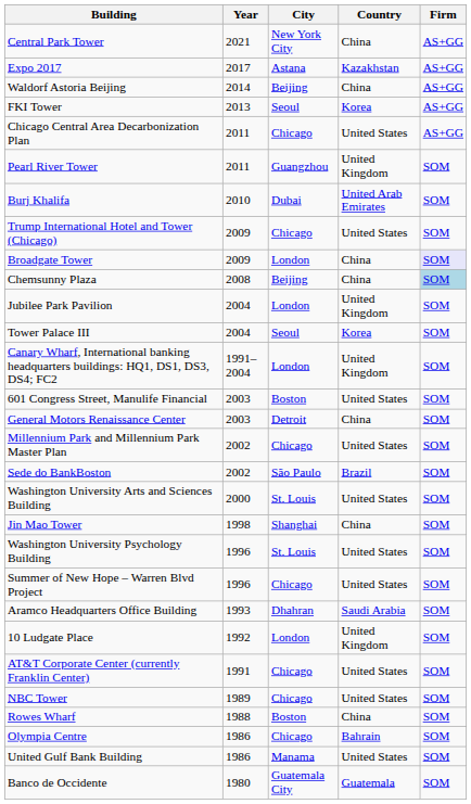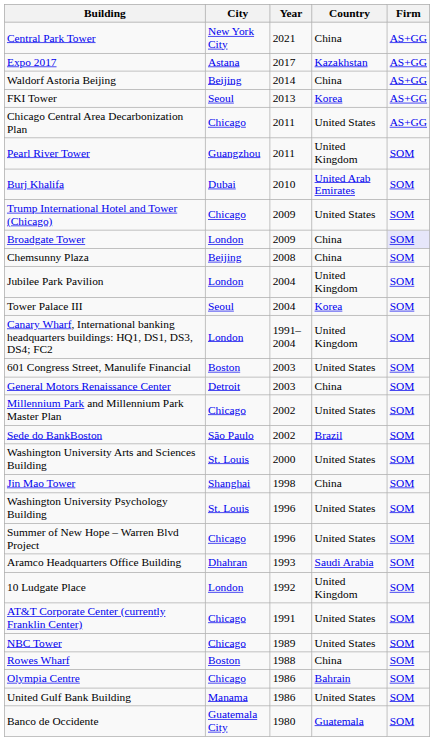 <table class="wikitable sortable" style="width:600px" border="1">
 <tr bgcolor="#CCCCCC">
 <th>Building</th>
+<th>City</th>
 <th>Year</th>
-<th>City</th>
 <th>Country</th>
 <th>Firm</th>
 </tr>
 <tr>
 <td><a href='#'>Central Park Tower</a></td>
+<td><a href='#'>New York City</a></td>
 <td>2021</td>
-<td><a href='#'>New York City</a></td>
 <td>China</td>
 <td><a href='#'>AS+GG</a></td>
 </tr>
 <tr>
 <td><a href='#'>Expo 2017</a></td>
+<td><a href='#'>Astana</a></td>
 <td>2017</td>
-<td><a href='#'>Astana</a></td>
 <td><a href='#'>Kazakhstan</a></td>
 <td><a href='#'>AS+GG</a></td>
 </tr>
 <tr>
 <td>Waldorf Astoria Beijing</td>
+<td><a href='#'>Beijing</a></td>
 <td>2014</td>
-<td><a href='#'>Beijing</a></td>
 <td>China</td>
 <td><a href='#'>AS+GG</a></td>
 </tr>
 <tr>
 <td>FKI Tower</td>
+<td><a href='#'>Seoul</a></td>
 <td>2013</td>
-<td><a href='#'>Seoul</a></td>
 <td><a href='#'>Korea</a></td>
 <td><a href='#'>AS+GG</a></td>
 </tr>
 <tr>
 <td>Chicago Central Area Decarbonization Plan</td>
+<td><a href='#'>Chicago</a></td>
 <td>2011</td>
-<td><a href='#'>Chicago</a></td>
 <td>United States</td>
 <td><a href='#'>AS+GG</a></td>
 </tr>
 <tr>
 <td><a href='#'>Pearl River Tower</a></td>
+<td><a href='#'>Guangzhou</a></td>
 <td>2011</td>
-<td><a href='#'>Guangzhou</a></td>
 <td>United Kingdom</td>
 <td><a href='#'>SOM</a></td>
 </tr>
 <tr>
 <td><a href='#'>Burj Khalifa</a></td>
+<td><a href='#'>Dubai</a></td>
 <td>2010</td>
-<td><a href='#'>Dubai</a></td>
 <td><a href='#'>United Arab Emirates</a></td>
 <td><a href='#'>SOM</a></td>
 </tr>
 <tr>
 <td><a href='#'>Trump International Hotel and Tower (Chicago)</a></td>
+<td><a href='#'>Chicago</a></td>
 <td>2009</td>
-<td><a href='#'>Chicago</a></td>
 <td>United States</td>
 <td><a href='#'>SOM</a></td>
 </tr>
 <tr>
 <td><a href='#'>Broadgate Tower</a></td>
+<td><a href='#'>London</a></td>
 <td>2009</td>
-<td><a href='#'>London</a></td>
 <td>China</td>
 <td style="background: lavender;"><a href='#'>SOM</a></td>
 </tr>
 <tr>
 <td>Chemsunny Plaza</td>
+<td><a href='#'>Beijing</a></td>
 <td>2008</td>
-<td><a href='#'>Beijing</a></td>
 <td>China</td>
-<td style="background: lightblue;"><a href='#'>SOM</a></td>
+<td><a href='#'>SOM</a></td>
 </tr>
 <tr>
 <td>Jubilee Park Pavilion</td>
+<td><a href='#'>London</a></td>
 <td>2004</td>
-<td><a href='#'>London</a></td>
 <td>United Kingdom</td>
 <td><a href='#'>SOM</a></td>
 </tr>
 <tr>
 <td>Tower Palace III</td>
+<td><a href='#'>Seoul</a></td>
 <td>2004</td>
-<td><a href='#'>Seoul</a></td>
 <td><a href='#'>Korea</a></td>
 <td><a href='#'>SOM</a></td>
 </tr>
 <tr>
 <td><a href='#'>Canary Wharf</a>, International banking headquarters buildings: HQ1, DS1, DS3, DS4; FC2</td>
+<td><a href='#'>London</a></td>
 <td>1991–2004</td>
-<td><a href='#'>London</a></td>
 <td>United Kingdom</td>
 <td><a href='#'>SOM</a></td>
 </tr>
 <tr>
 <td>601 Congress Street, Manulife Financial</td>
+<td><a href='#'>Boston</a></td>
 <td>2003</td>
-<td><a href='#'>Boston</a></td>
 <td>United States</td>
 <td><a href='#'>SOM</a></td>
 </tr>
 <tr>
 <td><a href='#'>General Motors Renaissance Center</a></td>
+<td><a href='#'>Detroit</a></td>
 <td>2003</td>
-<td><a href='#'>Detroit</a></td>
 <td>China</td>
 <td><a href='#'>SOM</a></td>
 </tr>
 <tr>
 <td><a href='#'>Millennium Park</a> and Millennium Park Master Plan</td>
+<td><a href='#'>Chicago</a></td>
 <td>2002</td>
-<td><a href='#'>Chicago</a></td>
 <td>United States</td>
 <td><a href='#'>SOM</a></td>
 </tr>
 <tr>
 <td><a href='#'>Sede do BankBoston</a></td>
+<td><a href='#'>São Paulo</a></td>
 <td>2002</td>
-<td><a href='#'>São Paulo</a></td>
 <td><a href='#'>Brazil</a></td>
 <td><a href='#'>SOM</a></td>
 </tr>
 <tr>
 <td>Washington University Arts and Sciences Building</td>
+<td><a href='#'>St. Louis</a></td>
 <td>2000</td>
-<td><a href='#'>St. Louis</a></td>
 <td>United States</td>
 <td><a href='#'>SOM</a></td>
 </tr>
 <tr>
 <td><a href='#'>Jin Mao Tower</a></td>
+<td><a href='#'>Shanghai</a></td>
 <td>1998</td>
-<td><a href='#'>Shanghai</a></td>
 <td>China</td>
 <td><a href='#'>SOM</a></td>
 </tr>
 <tr>
 <td>Washington University Psychology Building</td>
+<td><a href='#'>St. Louis</a></td>
 <td>1996</td>
-<td><a href='#'>St. Louis</a></td>
 <td>United States</td>
 <td><a href='#'>SOM</a></td>
 </tr>
 <tr>
 <td>Summer of New Hope – Warren Blvd Project</td>
+<td><a href='#'>Chicago</a></td>
 <td>1996</td>
-<td><a href='#'>Chicago</a></td>
 <td>United States</td>
 <td><a href='#'>SOM</a></td>
 </tr>
 <tr>
 <td>Aramco Headquarters Office Building</td>
+<td><a href='#'>Dhahran</a></td>
 <td>1993</td>
-<td><a href='#'>Dhahran</a></td>
 <td><a href='#'>Saudi Arabia</a></td>
 <td><a href='#'>SOM</a></td>
 </tr>
 <tr>
 <td>10 Ludgate Place</td>
+<td><a href='#'>London</a></td>
 <td>1992</td>
-<td><a href='#'>London</a></td>
 <td>United Kingdom</td>
 <td><a href='#'>SOM</a></td>
 </tr>
 <tr>
 <td><a href='#'>AT&T Corporate Center (currently Franklin Center)</a></td>
+<td><a href='#'>Chicago</a></td>
 <td>1991</td>
-<td><a href='#'>Chicago</a></td>
 <td>United States</td>
 <td><a href='#'>SOM</a></td>
 </tr>
 <tr>
 <td><a href='#'>NBC Tower</a></td>
+<td><a href='#'>Chicago</a></td>
 <td>1989</td>
-<td><a href='#'>Chicago</a></td>
 <td>United States</td>
 <td><a href='#'>SOM</a></td>
 </tr>
 <tr>
 <td><a href='#'>Rowes Wharf</a></td>
+<td><a href='#'>Boston</a></td>
 <td>1988</td>
-<td><a href='#'>Boston</a></td>
 <td>China</td>
 <td><a href='#'>SOM</a></td>
 </tr>
 <tr>
 <td><a href='#'>Olympia Centre</a></td>
+<td><a href='#'>Chicago</a></td>
 <td>1986</td>
-<td><a href='#'>Chicago</a></td>
 <td><a href='#'>Bahrain</a></td>
 <td><a href='#'>SOM</a></td>
 </tr>
 <tr>
 <td>United Gulf Bank Building</td>
+<td><a href='#'>Manama</a></td>
 <td>1986</td>
-<td><a href='#'>Manama</a></td>
 <td>United States</td>
 <td><a href='#'>SOM</a></td>
 </tr>
 <tr>
 <td>Banco de Occidente</td>
+<td><a href='#'>Guatemala City</a></td>
 <td>1980</td>
-<td><a href='#'>Guatemala City</a></td>
 <td><a href='#'>Guatemala</a></td>
 <td><a href='#'>SOM</a></td>
 </tr>
 </table>
